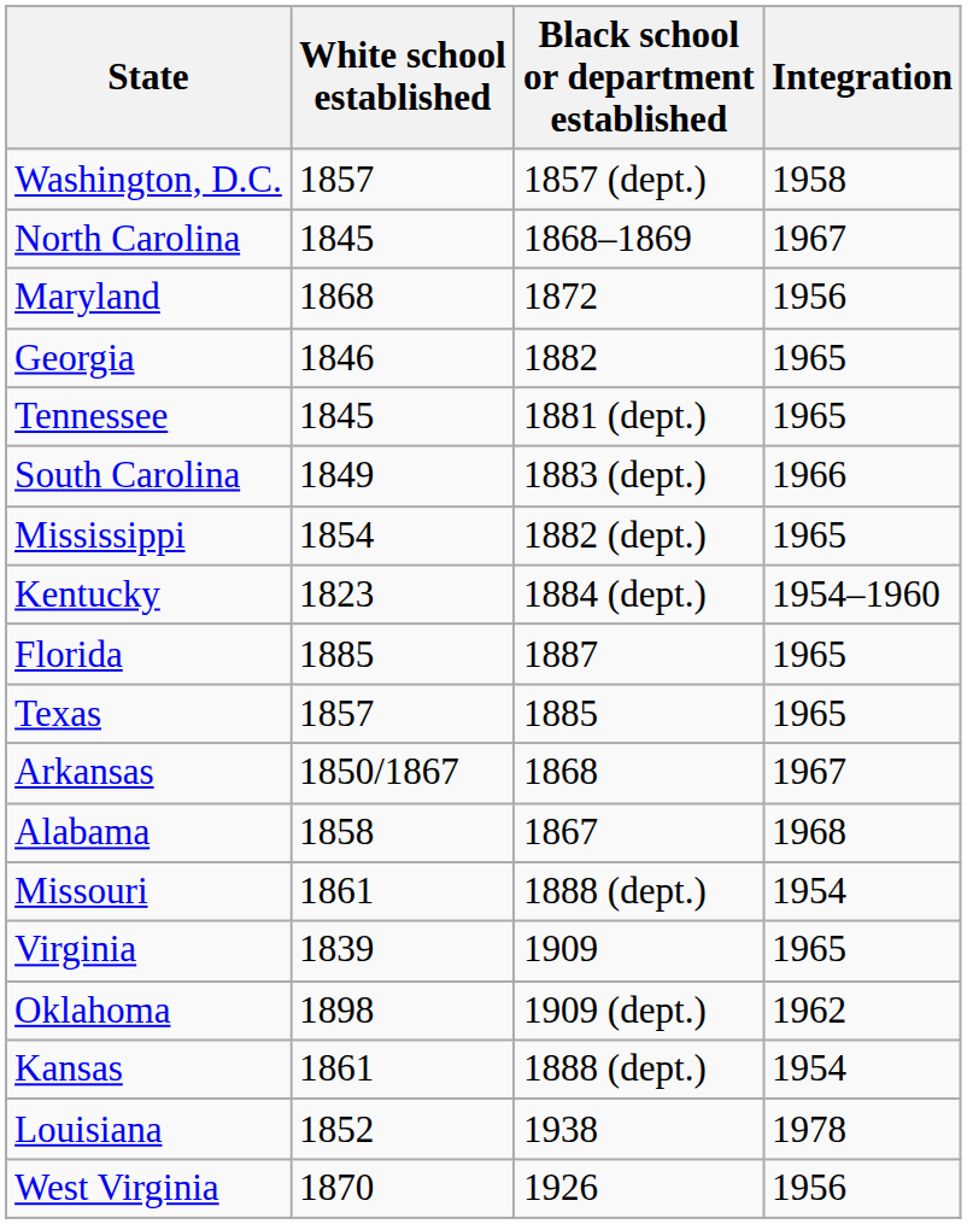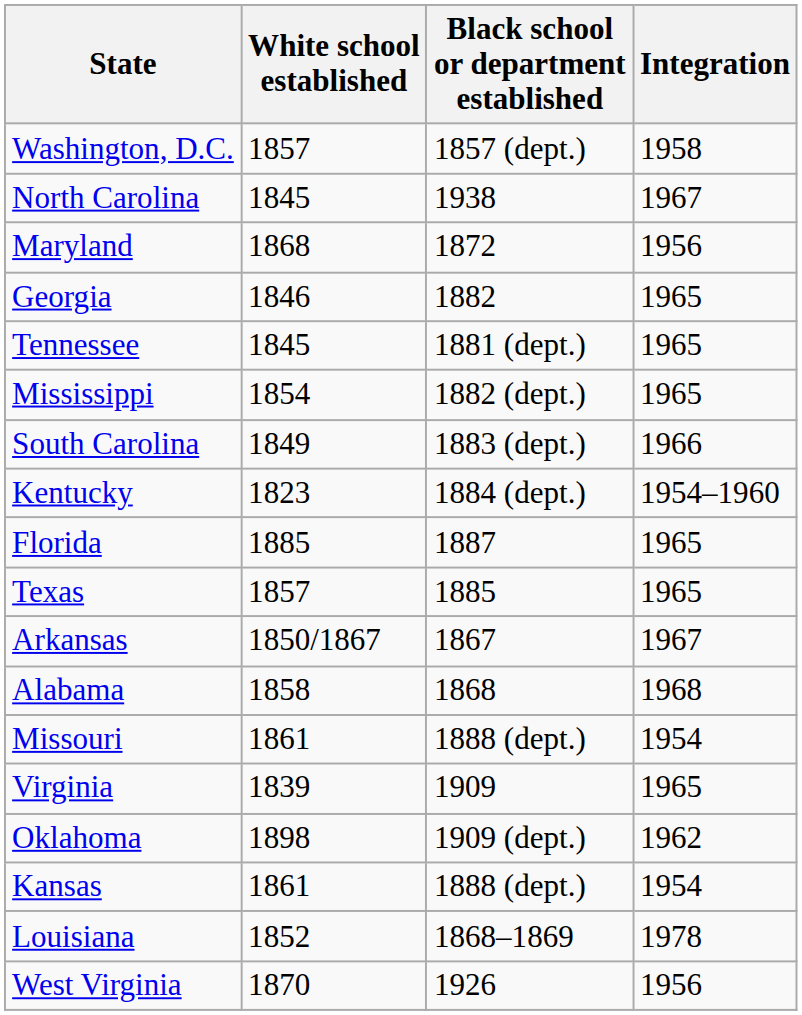 <table class="wikitable sortable">
 <tr>
 <th>State</th>
 <th>White school <br>established</th>
 <th>Black school <br>or department <br>established</th>
 <th>Integration</th>
 </tr>
 <tr>
 <td><a href='#'>Washington, D.C.</a></td>
 <td>1857</td>
 <td>1857 (dept.)</td>
 <td>1958</td>
 </tr>
 <tr>
 <td><a href='#'>North Carolina</a></td>
 <td>1845</td>
-<td>1868–1869</td>
+<td>1938</td>
 <td>1967</td>
 </tr>
 <tr>
 <td><a href='#'>Maryland</a></td>
 <td>1868</td>
 <td>1872</td>
 <td>1956</td>
 </tr>
 <tr>
 <td><a href='#'>Georgia</a></td>
 <td>1846</td>
 <td>1882</td>
 <td>1965</td>
 </tr>
 <tr>
 <td><a href='#'>Tennessee</a></td>
 <td>1845</td>
 <td>1881 (dept.)</td>
 <td>1965</td>
 </tr>
 <tr>
+<td><a href='#'>Mississippi</a></td>
+<td>1854</td>
+<td>1882 (dept.)</td>
+<td>1965</td>
+</tr>
+<tr>
 <td><a href='#'>South Carolina</a></td>
 <td>1849</td>
 <td>1883 (dept.)</td>
 <td>1966</td>
-</tr>
-<tr>
-<td><a href='#'>Mississippi</a></td>
-<td>1854</td>
-<td>1882 (dept.)</td>
-<td>1965</td>
 </tr>
 <tr>
 <td><a href='#'>Kentucky</a></td>
 <td>1823</td>
 <td>1884 (dept.)</td>
 <td>1954–1960</td>
 </tr>
 <tr>
 <td><a href='#'>Florida</a></td>
 <td>1885</td>
 <td>1887</td>
 <td>1965</td>
 </tr>
 <tr>
 <td><a href='#'>Texas</a></td>
 <td>1857</td>
 <td>1885</td>
 <td>1965</td>
 </tr>
 <tr>
 <td><a href='#'>Arkansas</a></td>
 <td>1850/1867</td>
-<td>1868</td>
+<td>1867</td>
 <td>1967</td>
 </tr>
 <tr>
 <td><a href='#'>Alabama</a></td>
 <td>1858</td>
-<td>1867</td>
+<td>1868</td>
 <td>1968</td>
 </tr>
 <tr>
 <td><a href='#'>Missouri</a></td>
 <td>1861</td>
 <td>1888 (dept.)</td>
 <td>1954</td>
 </tr>
 <tr>
 <td><a href='#'>Virginia</a></td>
 <td>1839</td>
 <td>1909</td>
 <td>1965</td>
 </tr>
 <tr>
 <td><a href='#'>Oklahoma</a></td>
 <td>1898</td>
 <td>1909 (dept.)</td>
 <td>1962</td>
 </tr>
 <tr>
 <td><a href='#'>Kansas</a></td>
 <td>1861</td>
 <td>1888 (dept.)</td>
 <td>1954</td>
 </tr>
 <tr>
 <td><a href='#'>Louisiana</a></td>
 <td>1852</td>
-<td>1938</td>
+<td>1868–1869</td>
 <td>1978</td>
 </tr>
 <tr>
 <td><a href='#'>West Virginia</a></td>
 <td>1870</td>
 <td>1926</td>
 <td>1956</td>
 </tr>
 </table>
